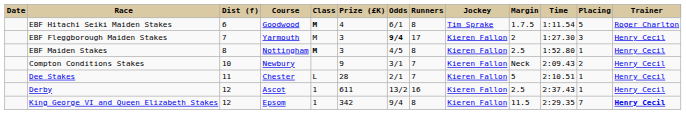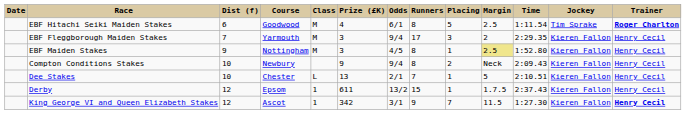 <table class = "wikitable sortable" | border="1" cellpadding="1" style=" text-align:centre; margin-left:1em; float:centre ;border-collapse: collapse; font-size:88%">
 <tr style="background:#dacaa4; text-align:center;">
 <th style="background:#dacaa4;">Date</th>
 <th style="background:#dacaa4;">Race</th>
 <th style="background:#dacaa4;">Dist (f)</th>
 <th style="background:#dacaa4;">Course</th>
 <th style="background:#dacaa4;">Class</th>
 <th style="background:#dacaa4;">Prize (£K)</th>
 <th style="background:#dacaa4;">Odds</th>
 <th style="background:#dacaa4;">Runners</th>
-<th style="background:#dacaa4;">Jockey</th>
+<th style="background:#dacaa4;">Placing</th>
 <th style="background:#dacaa4;">Margin</th>
 <th style="background:#dacaa4;">Time</th>
-<th style="background:#dacaa4;">Placing</th>
+<th style="background:#dacaa4;">Jockey</th>
 <th style="background:#dacaa4;">Trainer</th>
 </tr>
 <tr>
 <td></td>
 <td>EBF Hitachi Seiki Maiden Stakes</td>
 <td>6</td>
 <td><a href='#'>Goodwood</a></td>
-<td><strong>M</strong></td>
+<td>M</td>
 <td>4</td>
 <td>6/1</td>
 <td>8</td>
+<td>5</td>
+<td>2.5</td>
+<td>1:11.54</td>
 <td><a href='#'>Tim Sprake</a></td>
-<td>1.7.5</td>
-<td>1:11.54</td>
-<td>5</td>
-<td><a href='#'>Roger Charlton</a></td>
+<td><strong><a href='#'>Roger Charlton</a></strong></td>
 </tr>
 <tr>
 <td></td>
 <td>EBF Fleggborough Maiden Stakes</td>
 <td>7</td>
 <td><a href='#'>Yarmouth</a></td>
 <td>M</td>
 <td>3</td>
-<td><strong>9/4</strong></td>
+<td>9/4</td>
 <td>17</td>
+<td>3</td>
+<td>2</td>
+<td>2:29.35</td>
 <td><a href='#'>Kieren Fallon</a></td>
-<td>2</td>
-<td>1:27.30</td>
-<td>3</td>
 <td><a href='#'>Henry Cecil</a></td>
 </tr>
 <tr>
 <td></td>
 <td>EBF Maiden Stakes</td>
-<td>8</td>
+<td>9</td>
 <td><a href='#'>Nottingham</a></td>
-<td><strong>M</strong></td>
+<td>M</td>
 <td>3</td>
 <td>4/5</td>
 <td>8</td>
+<td>1</td>
+<td style="background: khaki;">2.5</td>
+<td>1:52.80</td>
 <td><a href='#'>Kieren Fallon</a></td>
-<td>2.5</td>
-<td>1:52.80</td>
-<td>1</td>
 <td><a href='#'>Henry Cecil</a></td>
 </tr>
 <tr>
 <td></td>
 <td>Compton Conditions Stakes</td>
 <td>10</td>
 <td><a href='#'>Newbury</a></td>
 <td></td>
 <td>9</td>
-<td>3/1</td>
-<td>7</td>
-<td><a href='#'>Kieren Fallon</a></td>
+<td>9/4</td>
+<td>8</td>
+<td>2</td>
 <td>Neck</td>
 <td>2:09.43</td>
-<td>2</td>
+<td><a href='#'>Kieren Fallon</a></td>
 <td><a href='#'>Henry Cecil</a></td>
 </tr>
 <tr>
 <td></td>
 <td><a href='#'>Dee Stakes</a></td>
-<td>11</td>
+<td>10</td>
 <td><a href='#'>Chester</a></td>
 <td>L</td>
-<td>28</td>
+<td>13</td>
 <td>2/1</td>
 <td>7</td>
-<td><a href='#'>Kieren Fallon</a></td>
+<td>1</td>
 <td>5</td>
 <td>2:10.51</td>
-<td>1</td>
+<td><a href='#'>Kieren Fallon</a></td>
 <td><a href='#'>Henry Cecil</a></td>
 </tr>
 <tr>
 <td></td>
 <td><a href='#'>Derby</a></td>
 <td>12</td>
-<td><a href='#'>Ascot</a></td>
+<td><a href='#'>Epsom</a></td>
 <td>1</td>
 <td>611</td>
 <td>13/2</td>
-<td>16</td>
+<td>15</td>
+<td>1</td>
+<td>1.7.5</td>
+<td>2:37.43</td>
 <td><a href='#'>Kieren Fallon</a></td>
-<td>2.5</td>
-<td>2:37.43</td>
-<td>1</td>
 <td><a href='#'>Henry Cecil</a></td>
 </tr>
 <tr>
 <td></td>
 <td><a href='#'>King George VI and Queen Elizabeth Stakes</a></td>
 <td>12</td>
-<td><a href='#'>Epsom</a></td>
+<td><a href='#'>Ascot</a></td>
 <td>1</td>
 <td>342</td>
-<td>9/4</td>
-<td>8</td>
+<td>3/1</td>
+<td>9</td>
+<td>7</td>
+<td>11.5</td>
+<td>1:27.30</td>
 <td><a href='#'>Kieren Fallon</a></td>
-<td>11.5</td>
-<td>2:29.35</td>
-<td>7</td>
 <td><strong><a href='#'>Henry Cecil</a></strong></td>
 </tr>
 </table>
